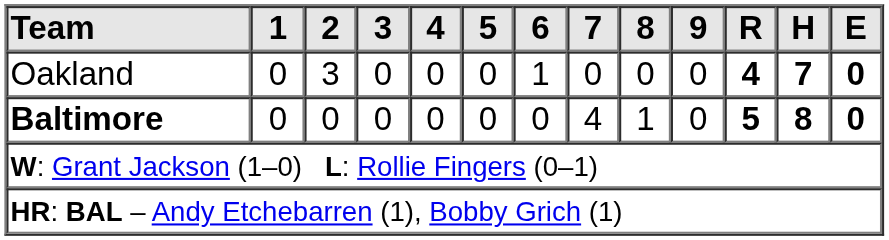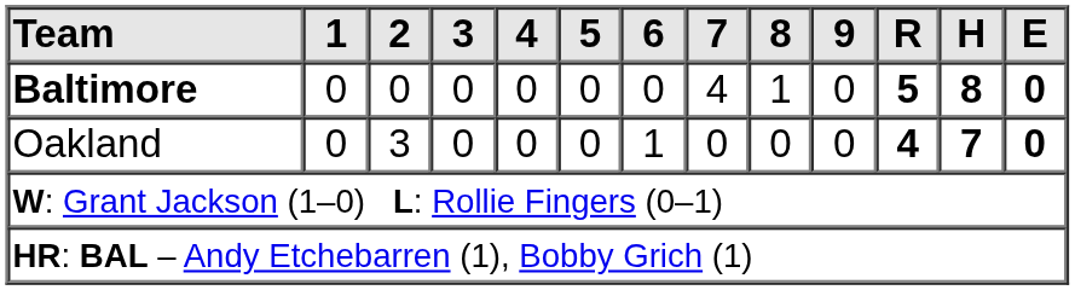 <table border=1 cellspacing=0 width=425 style="margin-left:3em;">
 <tr style="text-align:center; background-color:#e6e6e6;">
 <th align=left width=28%>Team</th>
 <th width=6%>1</th>
 <th width=6%>2</th>
 <th width=6%>3</th>
 <th width=6%>4</th>
 <th width=6%>5</th>
 <th width=6%>6</th>
 <th width=6%>7</th>
 <th width=6%>8</th>
 <th width=6%>9</th>
 <th width=6%>R</th>
 <th width=6%>H</th>
 <th width=6%>E</th>
 </tr>
 <tr style="text-align:center;">
+<td align=left><strong>Baltimore</strong></td>
+<td>0</td>
+<td>0</td>
+<td>0</td>
+<td>0</td>
+<td>0</td>
+<td>0</td>
+<td>4</td>
+<td>1</td>
+<td>0</td>
+<td><strong>5</strong></td>
+<td><strong>8</strong></td>
+<td><strong>0</strong></td>
+</tr>
+<tr style="text-align:center;">
 <td align=left>Oakland</td>
 <td>0</td>
 <td>3</td>
 <td>0</td>
 <td>0</td>
 <td>0</td>
 <td>1</td>
 <td>0</td>
 <td>0</td>
 <td>0</td>
 <td><strong>4</strong></td>
 <td><strong>7</strong></td>
 <td><strong>0</strong></td>
 </tr>
-<tr style="text-align:center;">
-<td align=left><strong>Baltimore</strong></td>
-<td>0</td>
-<td>0</td>
-<td>0</td>
-<td>0</td>
-<td>0</td>
-<td>0</td>
-<td>4</td>
-<td>1</td>
-<td>0</td>
-<td><strong>5</strong></td>
-<td><strong>8</strong></td>
-<td><strong>0</strong></td>
-</tr>
 <tr style="text-align:left;">
 <td colspan=13><small><strong>W</strong>: <a href='#'>Grant Jackson</a> (1–0)   <strong>L</strong>: <a href='#'>Rollie Fingers</a> (0–1)</small></td>
 </tr>
 <tr style="text-align:left;">
 <td colspan=13><small><strong>HR</strong>: <strong>BAL</strong> – <a href='#'>Andy Etchebarren</a> (1), <a href='#'>Bobby Grich</a> (1)</small></td>
 </tr>
 </table>
